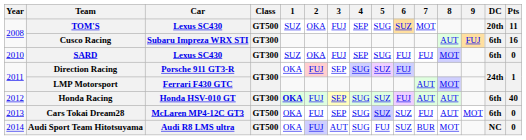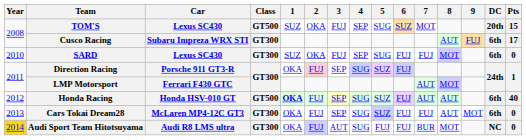 <table class="wikitable" style="text-align:center; font-size:90%">
 <tr>
 <th>Year</th>
 <th>Team</th>
 <th>Car</th>
 <th>Class</th>
 <th>1</th>
 <th>2</th>
 <th>3</th>
 <th>4</th>
 <th>5</th>
 <th>6</th>
 <th>7</th>
 <th>8</th>
 <th>9</th>
 <th>DC</th>
 <th>Pts</th>
 </tr>
 <tr>
 <td rowspan=2><a href='#'>2008</a></td>
 <th><a href='#'>TOM'S</a></th>
 <th><a href='#'>Lexus SC430</a></th>
 <th>GT500</th>
 <td style="background:#FFFFFF;"><a href='#'>SUZ</a></td>
 <td style="background:#FFFFFF;"><a href='#'>OKA</a></td>
 <td style="background:#FFFFFF;"><a href='#'>FUJ</a></td>
 <td style="background:#FFFFFF;"><a href='#'>SEP</a></td>
 <td style="background:#FFFFFF;"><a href='#'>SUG</a></td>
 <td style="background:#FFDF9F;"><a href='#'>SUZ</a><br></td>
 <td style="background:#FFFFFF;"><a href='#'>MOT</a></td>
 <td></td>
 <td></td>
 <th>20th</th>
-<th>11</th>
+<th>15</th>
 </tr>
 <tr>
 <th>Cusco Racing</th>
 <th><a href='#'>Subaru Impreza WRX STI</a></th>
 <th>GT300</th>
 <td></td>
 <td></td>
 <td></td>
 <td></td>
 <td></td>
 <td></td>
 <td></td>
 <td style="background:#DFFFDF;"><a href='#'>AUT</a><br></td>
 <td style="background:#FFDF9F;"><a href='#'>FUJ</a><br></td>
 <th>6th</th>
-<th>16</th>
+<th>17</th>
 </tr>
 <tr>
 <td><a href='#'>2010</a></td>
 <th><a href='#'>SARD</a></th>
 <th><a href='#'>Lexus SC430</a></th>
 <th>GT300</th>
 <td style="background:#FFFFFF;"><a href='#'>SUZ</a></td>
 <td style="background:#FFFFFF;"><a href='#'>OKA</a></td>
 <td style="background:#FFFFFF;"><a href='#'>FUJ</a></td>
 <td style="background:#FFFFFF;"><a href='#'>SEP</a></td>
 <td style="background:#FFFFFF;"><a href='#'>SUG</a></td>
 <td style="background:#FFFFFF;"><a href='#'>FUJ</a></td>
 <td style="background:#FFFFFF;"><a href='#'>FUJ</a></td>
 <td style="background:#CFCFFF;"><a href='#'>MOT</a><br></td>
 <td></td>
 <th>6th</th>
 <th>0</th>
 </tr>
 <tr>
 <td rowspan=2><a href='#'>2011</a></td>
 <th>Direction Racing</th>
 <th><a href='#'>Porsche 911 GT3-R</a></th>
 <th rowspan=2>GT300</th>
 <td style="background:#FFFFFF;"><a href='#'>OKA</a></td>
 <td style="background:#FFCFCF;"><a href='#'>FUJ</a><br></td>
 <td style="background:#FFFFFF;"><a href='#'>SEP</a></td>
 <td style="background:#CFCFFF;"><a href='#'>SUG</a><br></td>
 <td style="background:#EFCFFF;"><a href='#'>SUZ</a><br></td>
 <td style="background:#CFCFFF;"><a href='#'>FUJ</a><br></td>
 <td></td>
 <td></td>
 <td></td>
 <th rowspan=2>24th</th>
 <th rowspan=2>1</th>
 </tr>
 <tr>
 <th>LMP Motorsport</th>
 <th><a href='#'>Ferrari F430 GTC</a></th>
 <td></td>
 <td></td>
 <td></td>
 <td></td>
 <td></td>
 <td></td>
 <td style="background:#DFFFDF;"><a href='#'>AUT</a><br></td>
 <td style="background:#CFCFFF;"><a href='#'>MOT</a><br></td>
 <td></td>
 </tr>
 <tr>
 <td><a href='#'>2012</a></td>
 <th>Honda Racing</th>
 <th><a href='#'>Honda HSV-010 GT</a></th>
-<th>GT300</th>
+<th>GT500</th>
 <td style="background:#DFFFDF;"><strong><a href='#'>OKA</a><br></strong></td>
 <td style="background:#DFFFDF;"><a href='#'>FUJ</a><br></td>
 <td style="background:#FFFFBF;"><a href='#'>SEP</a><br></td>
 <td style="background:#DFFFDF;"><a href='#'>SUG</a><br></td>
 <td style="background:#DFFFDF;"><a href='#'>SUZ</a><br></td>
 <td style="background:#EFCFFF;"><a href='#'>FUJ</a><br></td>
 <td style="background:#DFFFDF;"><a href='#'>AUT</a><br></td>
 <td style="background:#DFFFDF;"><a href='#'>AUT</a><br></td>
 <td></td>
 <th>6th</th>
 <th>40</th>
 </tr>
 <tr>
 <td><a href='#'>2013</a></td>
 <th>Cars Tokai Dream28</th>
 <th><a href='#'>McLaren MP4-12C GT3</a></th>
-<th>GT500</th>
+<th>GT300</th>
 <td style="background:#FFFFFF;"><a href='#'>OKA</a></td>
 <td style="background:#FFFFFF;"><a href='#'>FUJ</a></td>
 <td style="background:#FFFFFF;"><a href='#'>SEP</a></td>
 <td style="background:#FFFFFF;"><a href='#'>SUG</a></td>
 <td style="background:#CFCFFF;"><a href='#'>SUZ</a><br></td>
-<td style="background:#FFFFFF;"><a href='#'>SUZ</a></td>
+<td style="background:#FFFFFF;"><a href='#'>FUJ</a></td>
 <td style="background:#FFFFFF;"><a href='#'>FUJ</a></td>
 <td style="background:#FFFFFF;"><a href='#'>AUT</a></td>
 <td style="background:#FFFFFF;"><a href='#'>MOT</a></td>
 <th>6th</th>
 <th>0</th>
 </tr>
 <tr>
-<td><a href='#'>2014</a></td>
+<td style="background: gold;"><a href='#'>2014</a></td>
 <th>Audi Sport Team Hitotsuyama</th>
 <th><a href='#'>Audi R8 LMS ultra</a></th>
-<th>GT500</th>
+<th>GT300</th>
 <td style="background:#FFFFFF;"><a href='#'>OKA</a></td>
 <td style="background:#CFCFFF;"><a href='#'>FUJ</a><br></td>
 <td style="background:#FFFFFF;"><a href='#'>AUT</a></td>
 <td style="background:#FFFFFF;"><a href='#'>SUG</a></td>
 <td style="background:#FFFFFF;"><a href='#'>FUJ</a></td>
-<td style="background:#FFFFFF;"><a href='#'>SUZ</a></td>
+<td style="background:#FFFFFF;"><a href='#'>FUJ</a></td>
 <td style="background:#FFFFFF;"><a href='#'>BUR</a></td>
 <td style="background:#FFFFFF;"><a href='#'>MOT</a></td>
 <td></td>
 <th>NC</th>
 <th>0</th>
 </tr>
 </table>
